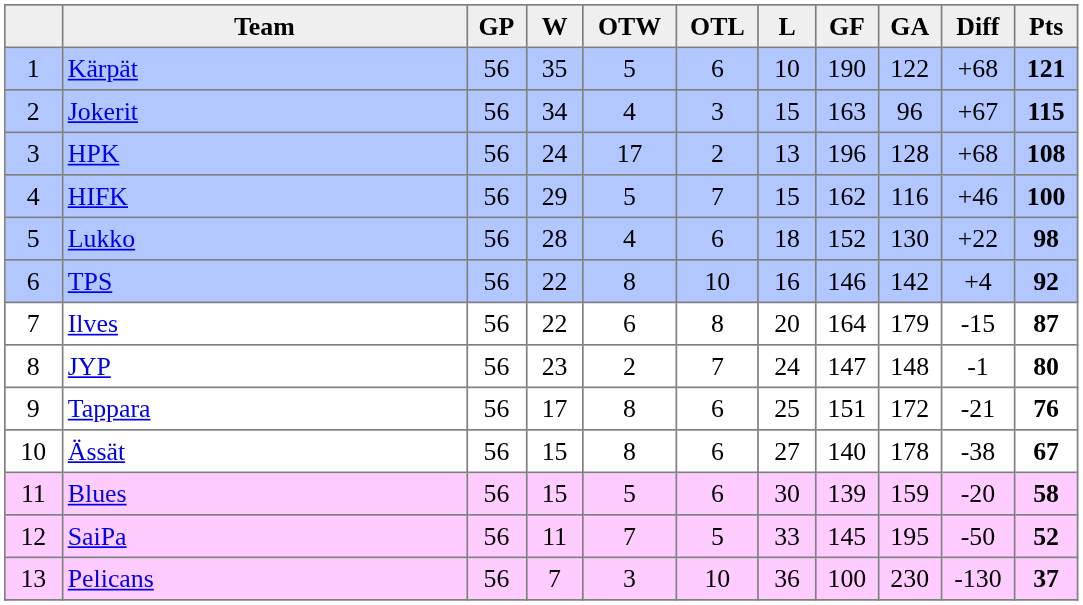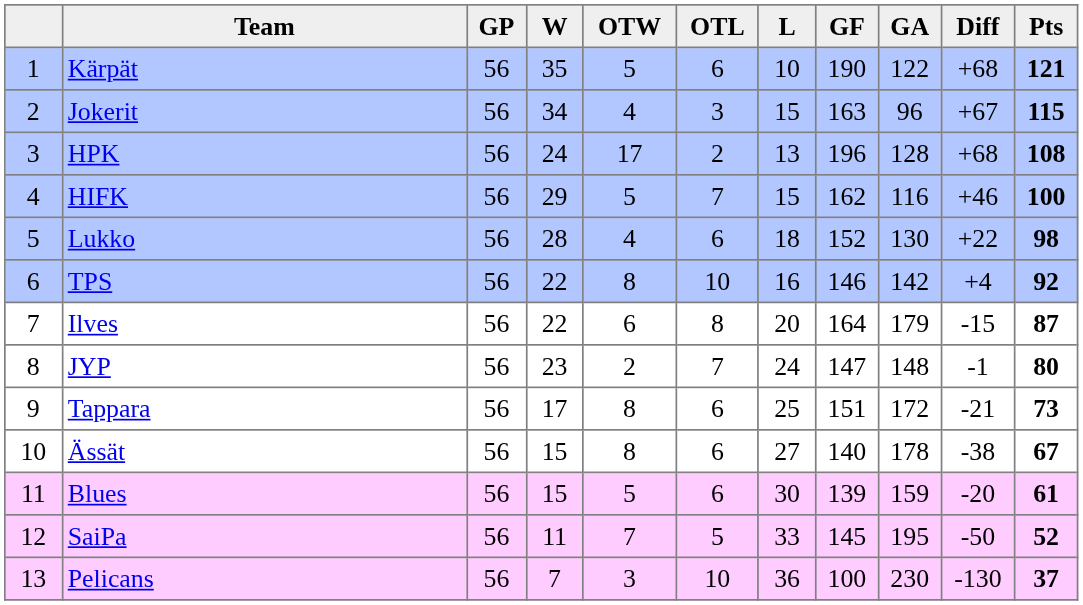 <table cellpadding="3" cellspacing="0" border="1" style="font-size: 95%; text-align: center; border: gray solid 1px; border-collapse: collapse;" width="50%">
 <tr bgcolor=#efefef>
 <th width="20"></th>
 <th width="185">Team</th>
 <th width="20">GP</th>
 <th width="20">W</th>
 <th width="20">OTW</th>
 <th width="20">OTL</th>
 <th width="20">L</th>
 <th width="20">GF</th>
 <th width="20">GA</th>
 <th width="20">Diff</th>
 <th width="20">Pts</th>
 </tr>
 <tr bgcolor="B2C6FF">
 <td>1</td>
 <td align="left"><a href='#'>Kärpät</a></td>
 <td>56</td>
 <td>35</td>
 <td>5</td>
 <td>6</td>
 <td>10</td>
 <td>190</td>
 <td>122</td>
 <td>+68</td>
 <td><strong>121</strong></td>
 </tr>
 <tr bgcolor="B2C6FF">
 <td>2</td>
 <td align="left"><a href='#'>Jokerit</a></td>
 <td>56</td>
 <td>34</td>
 <td>4</td>
 <td>3</td>
 <td>15</td>
 <td>163</td>
 <td>96</td>
 <td>+67</td>
 <td><strong>115</strong></td>
 </tr>
 <tr bgcolor="B2C6FF">
 <td>3</td>
 <td align="left"><a href='#'>HPK</a></td>
 <td>56</td>
 <td>24</td>
 <td>17</td>
 <td>2</td>
 <td>13</td>
 <td>196</td>
 <td>128</td>
 <td>+68</td>
 <td><strong>108</strong></td>
 </tr>
 <tr bgcolor="B2C6FF">
 <td>4</td>
 <td align="left"><a href='#'>HIFK</a></td>
 <td>56</td>
 <td>29</td>
 <td>5</td>
 <td>7</td>
 <td>15</td>
 <td>162</td>
 <td>116</td>
 <td>+46</td>
 <td><strong>100</strong></td>
 </tr>
 <tr bgcolor="B2C6FF">
 <td>5</td>
 <td align="left"><a href='#'>Lukko</a></td>
 <td>56</td>
 <td>28</td>
 <td>4</td>
 <td>6</td>
 <td>18</td>
 <td>152</td>
 <td>130</td>
 <td>+22</td>
 <td><strong>98</strong></td>
 </tr>
 <tr bgcolor="B2C6FF">
 <td>6</td>
 <td align="left"><a href='#'>TPS</a></td>
 <td>56</td>
 <td>22</td>
 <td>8</td>
 <td>10</td>
 <td>16</td>
 <td>146</td>
 <td>142</td>
 <td>+4</td>
 <td><strong>92</strong></td>
 </tr>
 <tr>
 <td>7</td>
 <td align="left"><a href='#'>Ilves</a></td>
 <td>56</td>
 <td>22</td>
 <td>6</td>
 <td>8</td>
 <td>20</td>
 <td>164</td>
 <td>179</td>
 <td>-15</td>
 <td><strong>87</strong></td>
 </tr>
 <tr>
 <td>8</td>
 <td align="left"><a href='#'>JYP</a></td>
 <td>56</td>
 <td>23</td>
 <td>2</td>
 <td>7</td>
 <td>24</td>
 <td>147</td>
 <td>148</td>
 <td>-1</td>
 <td><strong>80</strong></td>
 </tr>
 <tr>
 <td>9</td>
 <td align="left"><a href='#'>Tappara</a></td>
 <td>56</td>
 <td>17</td>
 <td>8</td>
 <td>6</td>
 <td>25</td>
 <td>151</td>
 <td>172</td>
 <td>-21</td>
-<td><strong>76</strong></td>
+<td><strong>73</strong></td>
 </tr>
 <tr>
 <td>10</td>
 <td align="left"><a href='#'>Ässät</a></td>
 <td>56</td>
 <td>15</td>
 <td>8</td>
 <td>6</td>
 <td>27</td>
 <td>140</td>
 <td>178</td>
 <td>-38</td>
 <td><strong>67</strong></td>
 </tr>
 <tr bgcolor=ffccff>
 <td>11</td>
 <td align="left"><a href='#'>Blues</a></td>
 <td>56</td>
 <td>15</td>
 <td>5</td>
 <td>6</td>
 <td>30</td>
 <td>139</td>
 <td>159</td>
 <td>-20</td>
-<td><strong>58</strong></td>
+<td><strong>61</strong></td>
 </tr>
 <tr bgcolor=ffccff>
 <td>12</td>
 <td align="left"><a href='#'>SaiPa</a></td>
 <td>56</td>
 <td>11</td>
 <td>7</td>
 <td>5</td>
 <td>33</td>
 <td>145</td>
 <td>195</td>
 <td>-50</td>
 <td><strong>52</strong></td>
 </tr>
 <tr bgcolor=ffccff>
 <td>13</td>
 <td align="left"><a href='#'>Pelicans</a></td>
 <td>56</td>
 <td>7</td>
 <td>3</td>
 <td>10</td>
 <td>36</td>
 <td>100</td>
 <td>230</td>
 <td>-130</td>
 <td><strong>37</strong></td>
 </tr>
 </table>
